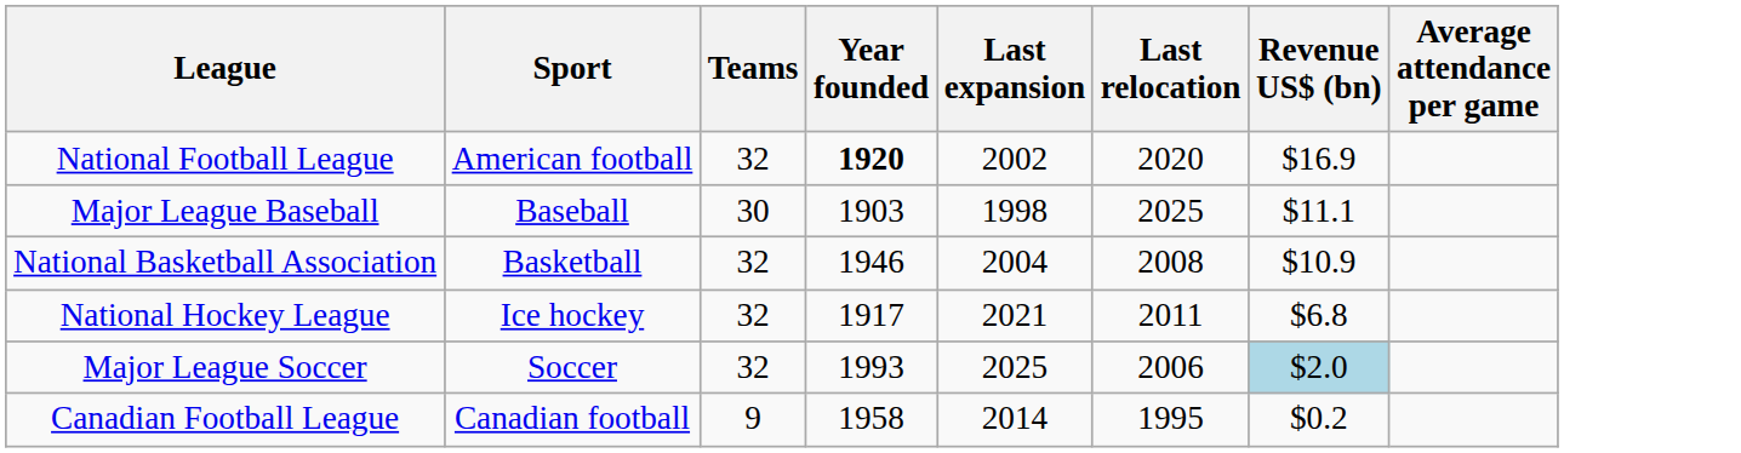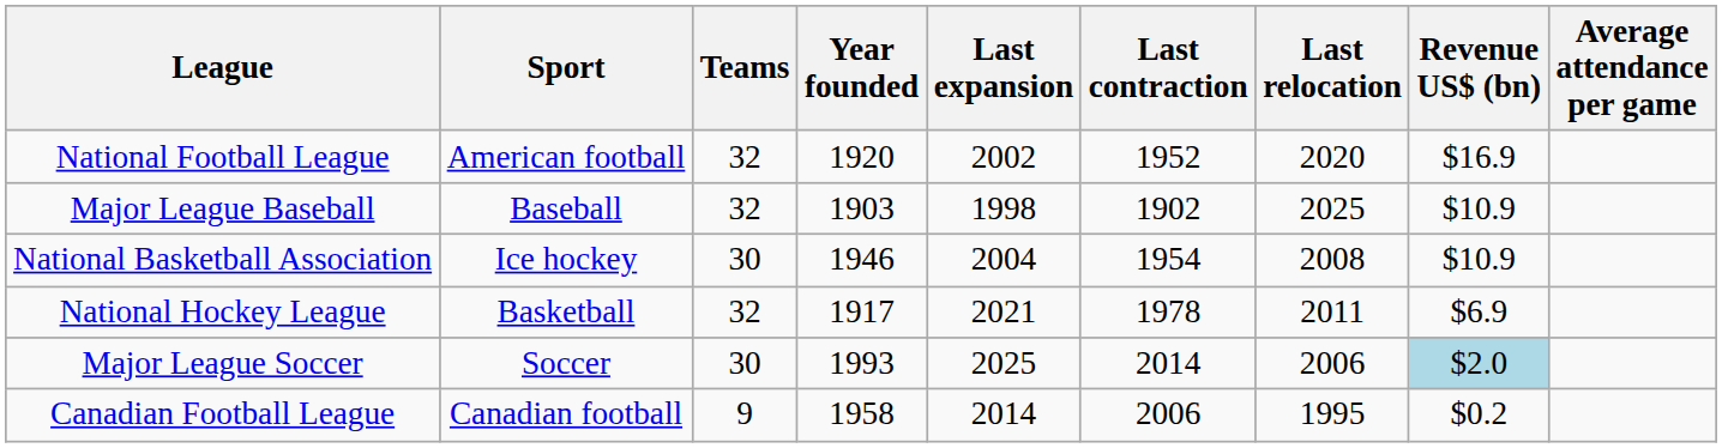 <table class="wikitable sortable" style="text-align:center">
 <tr>
 <th>League</th>
 <th>Sport</th>
 <th>Teams</th>
 <th>Year <br>founded</th>
 <th>Last <br>expansion</th>
+<th>Last <br>contraction</th>
 <th>Last <br>relocation</th>
 <th>Revenue <br> US$ (bn)</th>
 <th>Average <br>attendance<br>per game</th>
 </tr>
 <tr>
 <td><a href='#'>National Football League</a></td>
 <td><a href='#'>American football</a></td>
 <td>32</td>
-<td><strong>1920</strong></td>
+<td>1920</td>
 <td>2002</td>
+<td>1952</td>
 <td>2020</td>
 <td>$16.9</td>
 <td></td>
 </tr>
 <tr>
 <td><a href='#'>Major League Baseball</a></td>
 <td><a href='#'>Baseball</a></td>
-<td>30</td>
+<td>32</td>
 <td>1903</td>
 <td>1998</td>
+<td>1902</td>
 <td>2025</td>
-<td>$11.1</td>
+<td>$10.9</td>
 <td></td>
 </tr>
 <tr>
 <td><a href='#'>National Basketball Association</a></td>
-<td><a href='#'>Basketball</a></td>
-<td>32</td>
+<td><a href='#'>Ice hockey</a></td>
+<td>30</td>
 <td>1946</td>
 <td>2004</td>
+<td>1954</td>
 <td>2008</td>
 <td>$10.9</td>
 <td></td>
 </tr>
 <tr>
 <td><a href='#'>National Hockey League</a></td>
-<td><a href='#'>Ice hockey</a></td>
+<td><a href='#'>Basketball</a></td>
 <td>32</td>
 <td>1917</td>
 <td>2021</td>
+<td>1978</td>
 <td>2011</td>
-<td>$6.8</td>
+<td>$6.9</td>
 <td></td>
 </tr>
 <tr>
 <td><a href='#'>Major League Soccer</a></td>
 <td><a href='#'>Soccer</a></td>
-<td>32</td>
+<td>30</td>
 <td>1993</td>
 <td>2025</td>
+<td>2014</td>
 <td>2006</td>
 <td style="background: lightblue;">$2.0</td>
 <td></td>
 </tr>
 <tr>
 <td><a href='#'>Canadian Football League</a></td>
 <td><a href='#'>Canadian football</a></td>
 <td>9</td>
 <td>1958</td>
 <td>2014</td>
+<td>2006</td>
 <td>1995</td>
 <td>$0.2</td>
 <td></td>
 </tr>
 </table>
